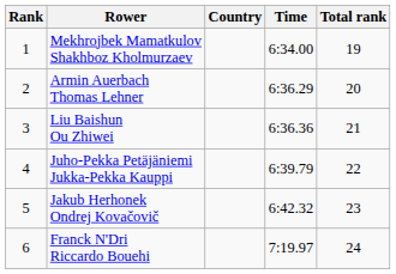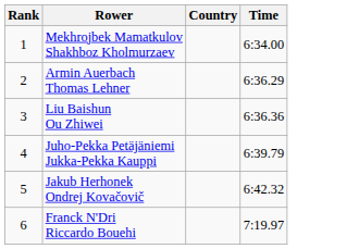 <table class="wikitable" style="text-align:center">
 <tr>
 <th>Rank</th>
 <th>Rower</th>
 <th>Country</th>
 <th>Time</th>
-<th>Total rank</th>
 </tr>
 <tr>
 <td>1</td>
 <td align="left"><a href='#'>Mekhrojbek Mamatkulov</a><br><a href='#'>Shakhboz Kholmurzaev</a></td>
 <td align="left"></td>
 <td>6:34.00</td>
-<td>19</td>
 </tr>
 <tr>
 <td>2</td>
 <td align="left"><a href='#'>Armin Auerbach</a><br><a href='#'>Thomas Lehner</a></td>
 <td align="left"></td>
 <td>6:36.29</td>
-<td>20</td>
 </tr>
 <tr>
 <td>3</td>
 <td align="left"><a href='#'>Liu Baishun</a><br><a href='#'>Ou Zhiwei</a></td>
 <td align="left"></td>
 <td>6:36.36</td>
-<td>21</td>
 </tr>
 <tr>
 <td>4</td>
 <td align="left"><a href='#'>Juho-Pekka Petäjäniemi</a><br><a href='#'>Jukka-Pekka Kauppi</a></td>
 <td align="left"></td>
 <td>6:39.79</td>
-<td>22</td>
 </tr>
 <tr>
 <td>5</td>
 <td align="left"><a href='#'>Jakub Herhonek</a><br><a href='#'>Ondrej Kovačovič</a></td>
 <td align="left"></td>
 <td>6:42.32</td>
-<td>23</td>
 </tr>
 <tr>
 <td>6</td>
 <td align="left"><a href='#'>Franck N'Dri</a><br><a href='#'>Riccardo Bouehi</a></td>
 <td align="left"></td>
 <td>7:19.97</td>
-<td>24</td>
 </tr>
 </table>
